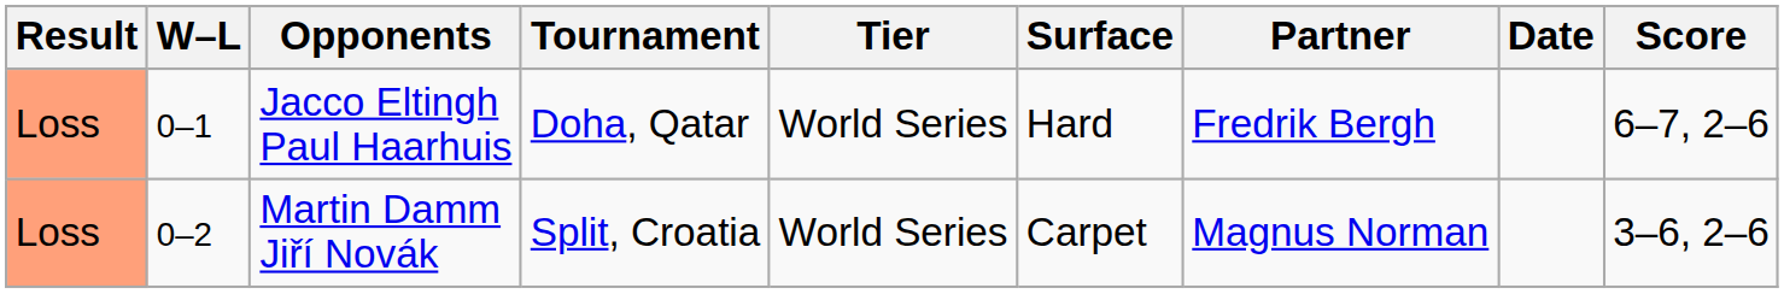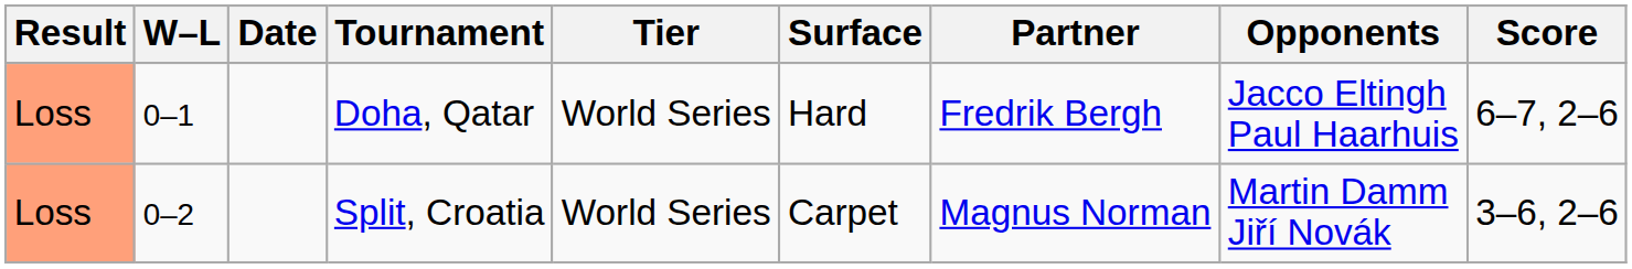 <table class="sortable wikitable">
 <tr>
 <th>Result</th>
 <th class="unsortable">W–L</th>
-<th>Opponents</th>
+<th>Date</th>
 <th>Tournament</th>
 <th>Tier</th>
 <th>Surface</th>
 <th>Partner</th>
-<th>Date</th>
+<th>Opponents</th>
 <th class="unsortable">Score</th>
 </tr>
 <tr>
 <td style="background:#ffa07a;">Loss</td>
 <td><small>0–1</small></td>
-<td> <a href='#'>Jacco Eltingh</a> <br>  <a href='#'>Paul Haarhuis</a></td>
+<td><a href='#'></a></td>
 <td><a href='#'>Doha</a>, Qatar</td>
 <td>World Series</td>
 <td>Hard</td>
 <td> <a href='#'>Fredrik Bergh</a></td>
-<td><a href='#'></a></td>
+<td> <a href='#'>Jacco Eltingh</a> <br>  <a href='#'>Paul Haarhuis</a></td>
 <td>6–7, 2–6</td>
 </tr>
 <tr>
 <td style="background:#ffa07a;">Loss</td>
 <td><small>0–2</small></td>
-<td> <a href='#'>Martin Damm</a> <br>  <a href='#'>Jiří Novák</a></td>
+<td><a href='#'></a></td>
 <td><a href='#'>Split</a>, Croatia</td>
 <td>World Series</td>
 <td>Carpet</td>
 <td> <a href='#'>Magnus Norman</a></td>
-<td><a href='#'></a></td>
+<td> <a href='#'>Martin Damm</a> <br>  <a href='#'>Jiří Novák</a></td>
 <td>3–6, 2–6</td>
 </tr>
 </table>
